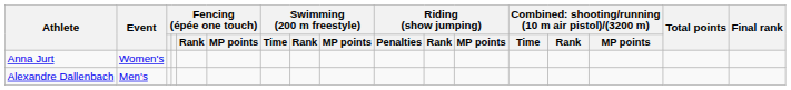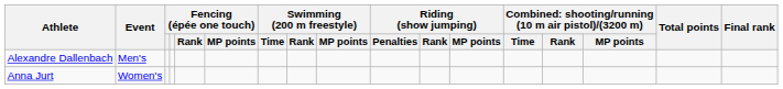 <table class="wikitable" style="font-size:90%">
 <tr>
 <th rowspan="2">Athlete</th>
 <th rowspan="2">Event</th>
 <th colspan=4>Fencing<br><span>(épée one touch)</span></th>
 <th colspan=3>Swimming<br><span>(200 m freestyle)</span></th>
 <th colspan=3>Riding<br><span>(show jumping)</span></th>
 <th colspan=3>Combined: shooting/running<br><span>(10 m air pistol)/(3200 m)</span></th>
 <th rowspan=2>Total points</th>
 <th rowspan=2>Final rank</th>
 </tr>
 <tr style="font-size:95%">
 <th></th>
 <th></th>
 <th>Rank</th>
 <th>MP points</th>
 <th>Time</th>
 <th>Rank</th>
 <th>MP points</th>
 <th>Penalties</th>
 <th>Rank</th>
 <th>MP points</th>
 <th>Time</th>
 <th>Rank</th>
 <th>MP points</th>
 </tr>
 <tr align=center>
+<td align=left><a href='#'>Alexandre Dallenbach</a></td>
+<td align=left><a href='#'>Men's</a></td>
+<td></td>
+<td></td>
+<td></td>
+<td></td>
+<td></td>
+<td></td>
+<td></td>
+<td></td>
+<td></td>
+<td></td>
+<td></td>
+<td></td>
+<td></td>
+<td></td>
+<td></td>
+</tr>
+<tr align=center>
 <td align=left><a href='#'>Anna Jurt</a></td>
 <td align=left><a href='#'>Women's</a></td>
 <td></td>
 <td></td>
 <td></td>
 <td></td>
 <td></td>
 <td></td>
 <td></td>
 <td></td>
 <td></td>
 <td></td>
 <td></td>
 <td></td>
 <td></td>
 <td></td>
 <td></td>
 </tr>
-<tr align=center>
-<td align=left><a href='#'>Alexandre Dallenbach</a></td>
-<td align=left><a href='#'>Men's</a></td>
-<td></td>
-<td></td>
-<td></td>
-<td></td>
-<td></td>
-<td></td>
-<td></td>
-<td></td>
-<td></td>
-<td></td>
-<td></td>
-<td></td>
-<td></td>
-<td></td>
-<td></td>
-</tr>
 </table>
